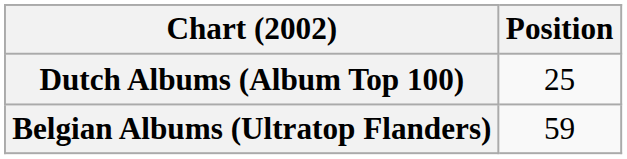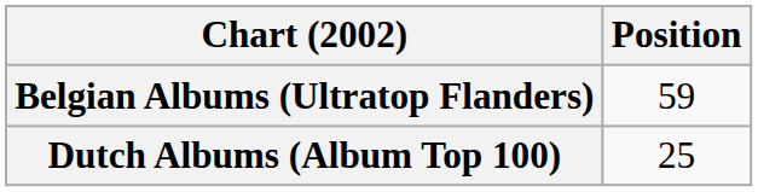 <table class="wikitable sortable plainrowheaders" style="text-align:center;">
 <tr>
 <th scope="col">Chart (2002)</th>
 <th scope="col">Position</th>
 </tr>
 <tr>
+<th scope="row">Belgian Albums (Ultratop Flanders)</th>
+<td>59</td>
+</tr>
+<tr>
 <th scope="row">Dutch Albums (Album Top 100)</th>
 <td>25</td>
 </tr>
-<tr>
-<th scope="row">Belgian Albums (Ultratop Flanders)</th>
-<td>59</td>
-</tr>
 </table>
